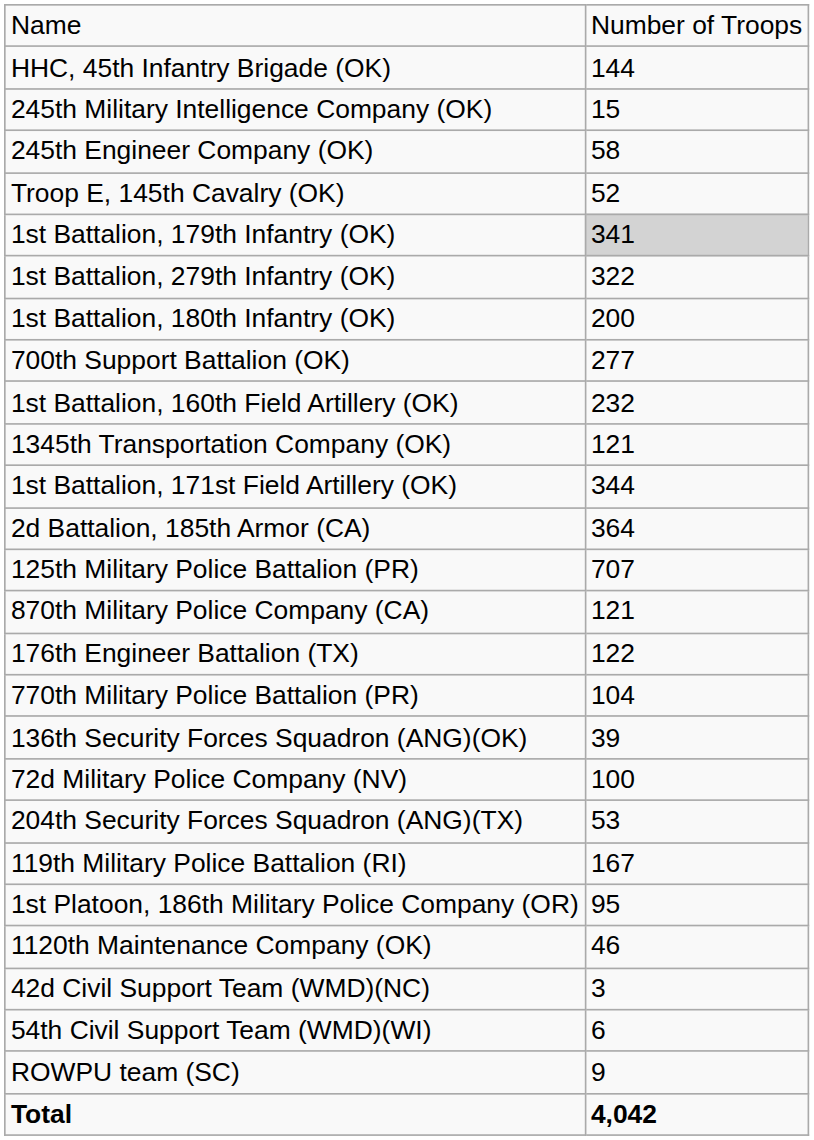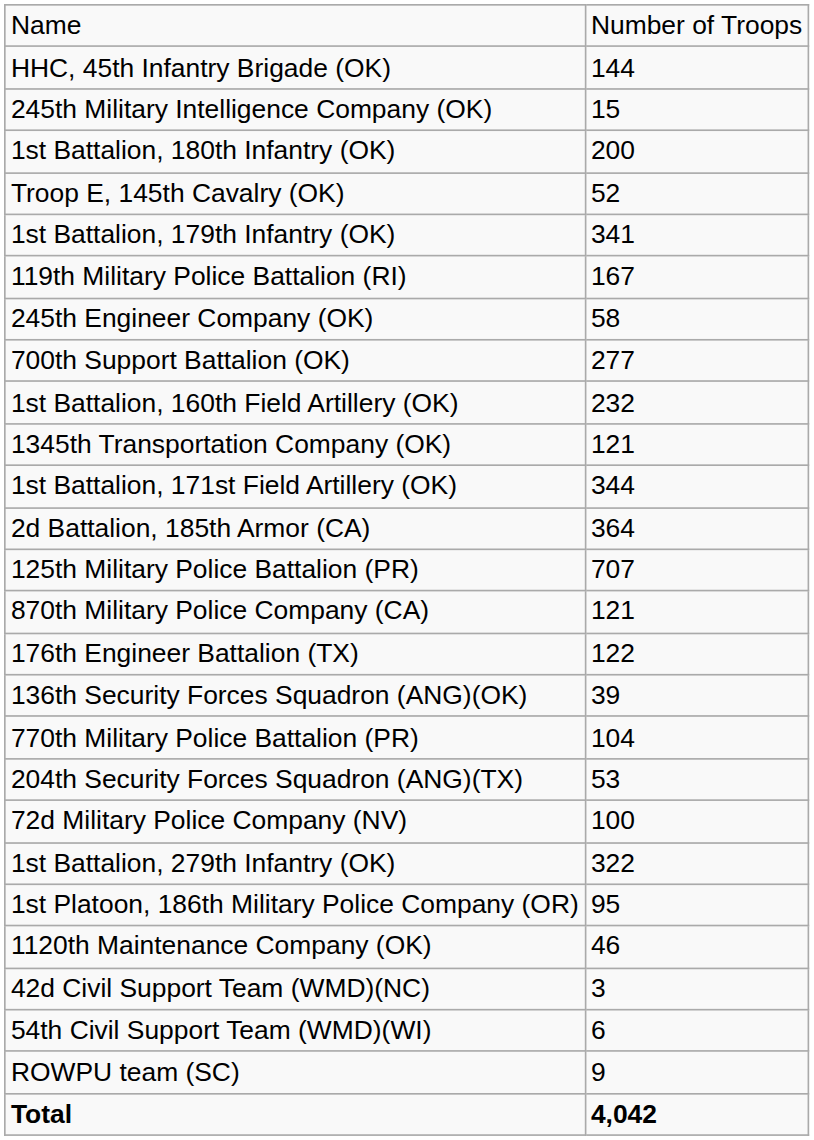 <table class="wikitable">
 <tr>
 <td>Name</td>
 <td>Number of Troops</td>
 </tr>
 <tr>
 <td>HHC, 45th Infantry Brigade (OK)</td>
 <td>144</td>
 </tr>
 <tr>
 <td>245th Military Intelligence Company (OK)</td>
 <td>15</td>
 </tr>
 <tr>
-<td>245th Engineer Company (OK)</td>
-<td>58</td>
+<td>1st Battalion, 180th Infantry (OK)</td>
+<td>200</td>
 </tr>
 <tr>
 <td>Troop E, 145th Cavalry (OK)</td>
 <td>52</td>
 </tr>
 <tr>
 <td>1st Battalion, 179th Infantry (OK)</td>
-<td style="background: lightgrey;">341</td>
+<td>341</td>
 </tr>
 <tr>
-<td>1st Battalion, 279th Infantry (OK)</td>
-<td>322</td>
+<td>119th Military Police Battalion (RI)</td>
+<td>167</td>
 </tr>
 <tr>
-<td>1st Battalion, 180th Infantry (OK)</td>
-<td>200</td>
+<td>245th Engineer Company (OK)</td>
+<td>58</td>
 </tr>
 <tr>
 <td>700th Support Battalion (OK)</td>
 <td>277</td>
 </tr>
 <tr>
 <td>1st Battalion, 160th Field Artillery (OK)</td>
 <td>232</td>
 </tr>
 <tr>
 <td>1345th Transportation Company (OK)</td>
 <td>121</td>
 </tr>
 <tr>
 <td>1st Battalion, 171st Field Artillery (OK)</td>
 <td>344</td>
 </tr>
 <tr>
 <td>2d Battalion, 185th Armor (CA)</td>
 <td>364</td>
 </tr>
 <tr>
 <td>125th Military Police Battalion (PR)</td>
 <td>707</td>
 </tr>
 <tr>
 <td>870th Military Police Company (CA)</td>
 <td>121</td>
 </tr>
 <tr>
 <td>176th Engineer Battalion (TX)</td>
 <td>122</td>
 </tr>
 <tr>
+<td>136th Security Forces Squadron (ANG)(OK)</td>
+<td>39</td>
+</tr>
+<tr>
 <td>770th Military Police Battalion (PR)</td>
 <td>104</td>
 </tr>
 <tr>
-<td>136th Security Forces Squadron (ANG)(OK)</td>
-<td>39</td>
+<td>204th Security Forces Squadron (ANG)(TX)</td>
+<td>53</td>
 </tr>
 <tr>
 <td>72d Military Police Company (NV)</td>
 <td>100</td>
 </tr>
 <tr>
-<td>204th Security Forces Squadron (ANG)(TX)</td>
-<td>53</td>
-</tr>
-<tr>
-<td>119th Military Police Battalion (RI)</td>
-<td>167</td>
+<td>1st Battalion, 279th Infantry (OK)</td>
+<td>322</td>
 </tr>
 <tr>
 <td>1st Platoon, 186th Military Police Company (OR)</td>
 <td>95</td>
 </tr>
 <tr>
 <td>1120th Maintenance Company (OK)</td>
 <td>46</td>
 </tr>
 <tr>
 <td>42d Civil Support Team (WMD)(NC)</td>
 <td>3</td>
 </tr>
 <tr>
 <td>54th Civil Support Team (WMD)(WI)</td>
 <td>6</td>
 </tr>
 <tr>
 <td>ROWPU team (SC)</td>
 <td>9</td>
 </tr>
 <tr>
 <td><strong>Total</strong></td>
 <td><strong>4,042</strong></td>
 </tr>
 </table>
